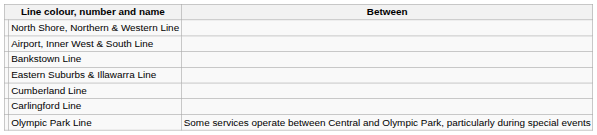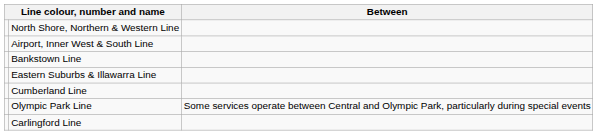 <table class="wikitable">
 <tr>
 <th colspan="2">Line colour, number and name</th>
 <th>Between</th>
 </tr>
 <tr>
 <td></td>
 <td>North Shore, Northern & Western Line</td>
 <td><br></td>
 </tr>
 <tr>
 <td></td>
 <td>Airport, Inner West & South Line</td>
 <td><br></td>
 </tr>
 <tr>
 <td></td>
 <td>Bankstown Line</td>
 <td></td>
 </tr>
 <tr>
 <td></td>
 <td>Eastern Suburbs & Illawarra Line</td>
 <td></td>
 </tr>
 <tr>
 <td></td>
 <td>Cumberland Line</td>
 <td></td>
 </tr>
 <tr>
 <td></td>
+<td>Olympic Park Line</td>
+<td> Some services operate between Central and Olympic Park, particularly during special events</td>
+</tr>
+<tr>
+<td></td>
 <td>Carlingford Line</td>
 <td></td>
 </tr>
-<tr>
-<td></td>
-<td>Olympic Park Line</td>
-<td> Some services operate between Central and Olympic Park, particularly during special events</td>
-</tr>
 </table>
